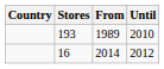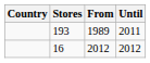 <table class="wikitable">
 <tr>
 <th>Country</th>
 <th>Stores</th>
 <th>From</th>
 <th>Until</th>
 </tr>
 <tr>
 <td></td>
 <td>193</td>
 <td>1989</td>
-<td>2010</td>
+<td>2011</td>
 </tr>
 <tr>
 <td></td>
 <td>16</td>
-<td>2014</td>
+<td>2012</td>
 <td>2012</td>
 </tr>
 </table>
